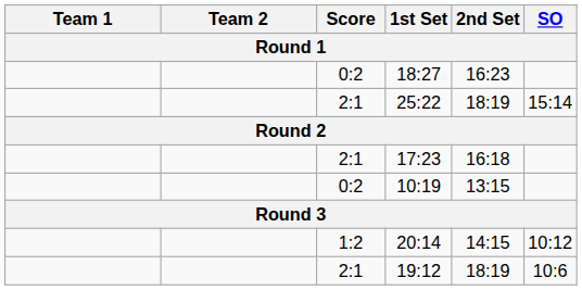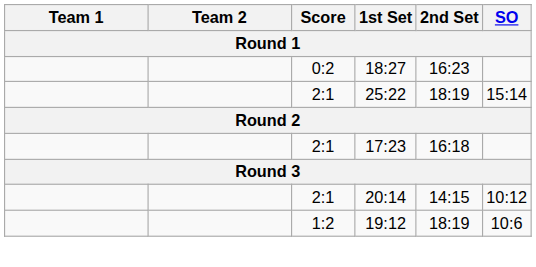 <table class="wikitable" style="text-align: center; font-size:90% ">
 <tr>
 <th align="right" width="120">Team 1</th>
 <th align="left" width="120">Team 2</th>
 <th width="50">Score</th>
 <th>1st Set</th>
 <th>2nd Set</th>
 <th><a href='#'>SO</a></th>
 </tr>
 <tr>
 <th colspan="6">Round 1</th>
 </tr>
 <tr>
 <td align="right"></td>
 <td align="left"></td>
 <td align="center">0:2</td>
 <td>18:27</td>
 <td>16:23</td>
 <td></td>
 </tr>
 <tr>
 <td align="right"></td>
 <td align="left"></td>
 <td align="center">2:1</td>
 <td>25:22</td>
 <td>18:19</td>
 <td>15:14</td>
 </tr>
 <tr>
 <th colspan="6">Round 2</th>
 </tr>
 <tr>
 <td align="right"></td>
 <td align="left"></td>
 <td align="center">2:1</td>
 <td>17:23</td>
 <td>16:18</td>
 <td></td>
 </tr>
 <tr>
-<td align="right"></td>
-<td align="left"></td>
-<td align="center">0:2</td>
-<td>10:19</td>
-<td>13:15</td>
-<td></td>
-</tr>
-<tr>
 <th colspan="6">Round 3</th>
 </tr>
 <tr>
 <td align="right"></td>
 <td align="left"></td>
-<td align="center">1:2</td>
+<td align="center">2:1</td>
 <td>20:14</td>
 <td>14:15</td>
 <td>10:12</td>
 </tr>
 <tr>
 <td align="right"></td>
 <td align="left"></td>
-<td align="center">2:1</td>
+<td align="center">1:2</td>
 <td>19:12</td>
 <td>18:19</td>
 <td>10:6</td>
 </tr>
 </table>
